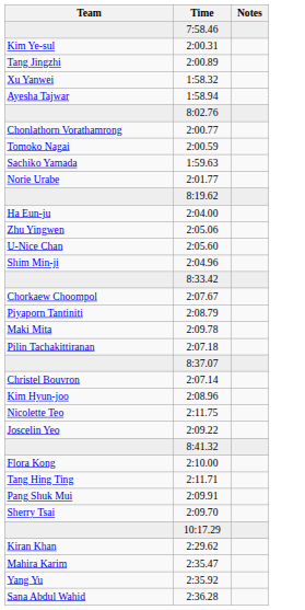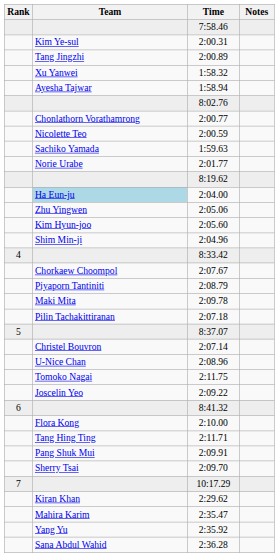 <table class="wikitable" style="text-align:center">
 <tr>
+<th width=40>Rank</th>
 <th width=250>Team</th>
 <th width=80>Time</th>
 <th width=50>Notes</th>
 </tr>
 <tr bgcolor=eeeeee>
+<td></td>
 <td align=left></td>
 <td>7:58.46</td>
 <td></td>
 </tr>
 <tr>
+<td></td>
 <td align=left><a href='#'>Kim Ye-sul</a></td>
 <td>2:00.31</td>
 <td></td>
 </tr>
 <tr>
+<td></td>
 <td align=left><a href='#'>Tang Jingzhi</a></td>
 <td>2:00.89</td>
 <td></td>
 </tr>
 <tr>
+<td></td>
 <td align=left><a href='#'>Xu Yanwei</a></td>
 <td>1:58.32</td>
 <td></td>
 </tr>
 <tr>
+<td></td>
 <td align=left><a href='#'>Ayesha Tajwar</a></td>
 <td>1:58.94</td>
 <td></td>
 </tr>
 <tr bgcolor=eeeeee>
+<td></td>
 <td align=left></td>
 <td>8:02.76</td>
 <td></td>
 </tr>
 <tr>
+<td></td>
 <td align=left><a href='#'>Chonlathorn Vorathamrong</a></td>
 <td>2:00.77</td>
 <td></td>
 </tr>
 <tr>
-<td align=left><a href='#'>Tomoko Nagai</a></td>
+<td></td>
+<td align=left><a href='#'>Nicolette Teo</a></td>
 <td>2:00.59</td>
 <td></td>
 </tr>
 <tr>
+<td></td>
 <td align=left><a href='#'>Sachiko Yamada</a></td>
 <td>1:59.63</td>
 <td></td>
 </tr>
 <tr>
+<td></td>
 <td align=left><a href='#'>Norie Urabe</a></td>
 <td>2:01.77</td>
 <td></td>
 </tr>
 <tr bgcolor=eeeeee>
+<td></td>
 <td align=left></td>
 <td>8:19.62</td>
 <td></td>
 </tr>
 <tr>
-<td align=left><a href='#'>Ha Eun-ju</a></td>
+<td></td>
+<td align=left style="background: lightblue;"><a href='#'>Ha Eun-ju</a></td>
 <td>2:04.00</td>
 <td></td>
 </tr>
 <tr>
+<td></td>
 <td align=left><a href='#'>Zhu Yingwen</a></td>
 <td>2:05.06</td>
 <td></td>
 </tr>
 <tr>
-<td align=left><a href='#'>U-Nice Chan</a></td>
+<td></td>
+<td align=left><a href='#'>Kim Hyun-joo</a></td>
 <td>2:05.60</td>
 <td></td>
 </tr>
 <tr>
+<td></td>
 <td align=left><a href='#'>Shim Min-ji</a></td>
 <td>2:04.96</td>
 <td></td>
 </tr>
 <tr bgcolor=eeeeee>
+<td>4</td>
 <td align=left></td>
 <td>8:33.42</td>
 <td></td>
 </tr>
 <tr>
+<td></td>
 <td align=left><a href='#'>Chorkaew Choompol</a></td>
 <td>2:07.67</td>
 <td></td>
 </tr>
 <tr>
+<td></td>
 <td align=left><a href='#'>Piyaporn Tantiniti</a></td>
 <td>2:08.79</td>
 <td></td>
 </tr>
 <tr>
+<td></td>
 <td align=left><a href='#'>Maki Mita</a></td>
 <td>2:09.78</td>
 <td></td>
 </tr>
 <tr>
+<td></td>
 <td align=left><a href='#'>Pilin Tachakittiranan</a></td>
 <td>2:07.18</td>
 <td></td>
 </tr>
 <tr bgcolor=eeeeee>
+<td>5</td>
 <td align=left></td>
 <td>8:37.07</td>
 <td></td>
 </tr>
 <tr>
+<td></td>
 <td align=left><a href='#'>Christel Bouvron</a></td>
 <td>2:07.14</td>
 <td></td>
 </tr>
 <tr>
-<td align=left><a href='#'>Kim Hyun-joo</a></td>
+<td></td>
+<td align=left><a href='#'>U-Nice Chan</a></td>
 <td>2:08.96</td>
 <td></td>
 </tr>
 <tr>
-<td align=left><a href='#'>Nicolette Teo</a></td>
+<td></td>
+<td align=left><a href='#'>Tomoko Nagai</a></td>
 <td>2:11.75</td>
 <td></td>
 </tr>
 <tr>
+<td></td>
 <td align=left><a href='#'>Joscelin Yeo</a></td>
 <td>2:09.22</td>
 <td></td>
 </tr>
 <tr bgcolor=eeeeee>
+<td>6</td>
 <td align=left></td>
 <td>8:41.32</td>
 <td></td>
 </tr>
 <tr>
+<td></td>
 <td align=left><a href='#'>Flora Kong</a></td>
 <td>2:10.00</td>
 <td></td>
 </tr>
 <tr>
+<td></td>
 <td align=left><a href='#'>Tang Hing Ting</a></td>
 <td>2:11.71</td>
 <td></td>
 </tr>
 <tr>
+<td></td>
 <td align=left><a href='#'>Pang Shuk Mui</a></td>
 <td>2:09.91</td>
 <td></td>
 </tr>
 <tr>
+<td></td>
 <td align=left><a href='#'>Sherry Tsai</a></td>
 <td>2:09.70</td>
 <td></td>
 </tr>
 <tr bgcolor=eeeeee>
+<td>7</td>
 <td align=left></td>
 <td>10:17.29</td>
 <td></td>
 </tr>
 <tr>
+<td></td>
 <td align=left><a href='#'>Kiran Khan</a></td>
 <td>2:29.62</td>
 <td></td>
 </tr>
 <tr>
+<td></td>
 <td align=left><a href='#'>Mahira Karim</a></td>
 <td>2:35.47</td>
 <td></td>
 </tr>
 <tr>
+<td></td>
 <td align=left><a href='#'>Yang Yu</a></td>
 <td>2:35.92</td>
 <td></td>
 </tr>
 <tr>
+<td></td>
 <td align=left><a href='#'>Sana Abdul Wahid</a></td>
 <td>2:36.28</td>
 <td></td>
 </tr>
 </table>
